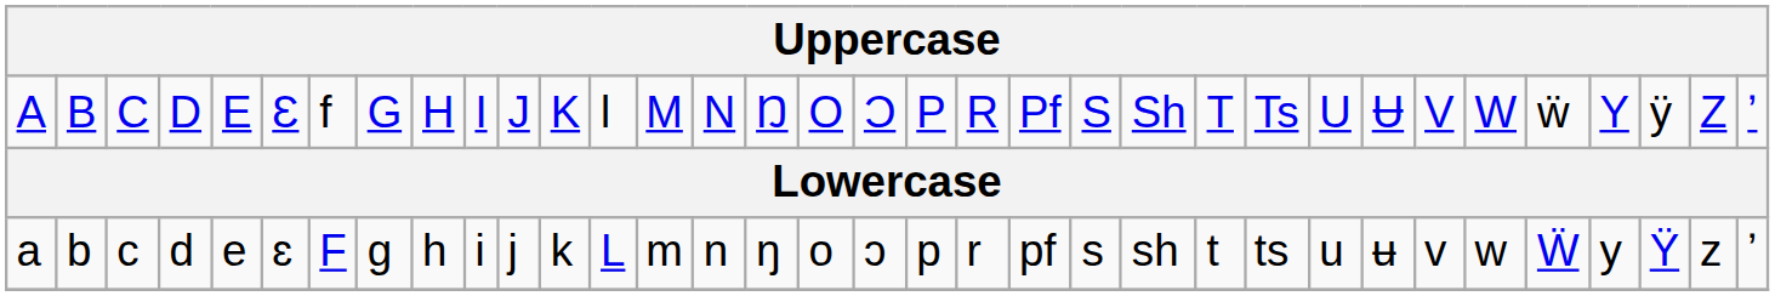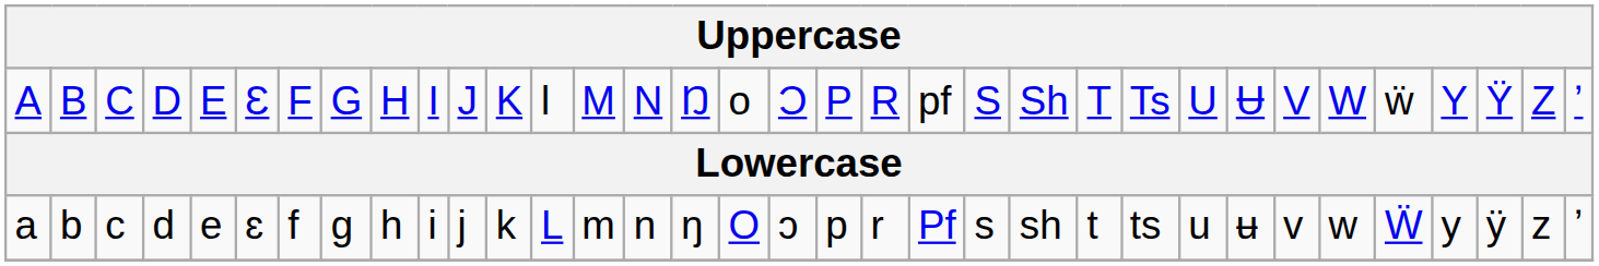 <table class="wikitable">
 <tr>
 <th colspan="44">Uppercase</th>
 </tr>
 <tr ->
 <td><a href='#'>A</a></td>
 <td><a href='#'>B</a></td>
 <td><a href='#'>C</a></td>
 <td><a href='#'>D</a></td>
 <td><a href='#'>E</a></td>
 <td><a href='#'>Ɛ</a></td>
-<td>f</td>
+<td><a href='#'>F</a></td>
 <td><a href='#'>G</a></td>
 <td><a href='#'>H</a></td>
 <td><a href='#'>I</a></td>
 <td><a href='#'>J</a></td>
 <td><a href='#'>K</a></td>
 <td>l</td>
 <td><a href='#'>M</a></td>
 <td><a href='#'>N</a></td>
 <td><a href='#'>Ŋ</a></td>
-<td><a href='#'>O</a></td>
+<td>o</td>
 <td><a href='#'>Ɔ</a></td>
 <td><a href='#'>P</a></td>
 <td><a href='#'>R</a></td>
-<td><a href='#'>Pf</a></td>
+<td>pf</td>
 <td><a href='#'>S</a></td>
 <td><a href='#'>Sh</a></td>
 <td><a href='#'>T</a></td>
 <td><a href='#'>Ts</a></td>
 <td><a href='#'>U</a></td>
 <td><a href='#'>Ʉ</a></td>
 <td><a href='#'>V</a></td>
 <td><a href='#'>W</a></td>
 <td>ẅ</td>
 <td><a href='#'>Y</a></td>
-<td>ÿ</td>
+<td><a href='#'>Ÿ</a></td>
 <td><a href='#'>Z</a></td>
 <td><a href='#'>ʼ</a></td>
 </tr>
 <tr>
 <th colspan="44">Lowercase</th>
 </tr>
 <tr -->
 <td>a</td>
 <td>b</td>
 <td>c</td>
 <td>d</td>
 <td>e</td>
 <td>ɛ</td>
-<td><a href='#'>F</a></td>
+<td>f</td>
 <td>g</td>
 <td>h</td>
 <td>i</td>
 <td>j</td>
 <td>k</td>
 <td><a href='#'>L</a></td>
 <td>m</td>
 <td>n</td>
 <td>ŋ</td>
-<td>o</td>
+<td><a href='#'>O</a></td>
 <td>ɔ</td>
 <td>p</td>
 <td>r</td>
-<td>pf</td>
+<td><a href='#'>Pf</a></td>
 <td>s</td>
 <td>sh</td>
 <td>t</td>
 <td>ts</td>
 <td>u</td>
 <td>ʉ</td>
 <td>v</td>
 <td>w</td>
 <td><a href='#'>Ẅ</a></td>
 <td>y</td>
-<td><a href='#'>Ÿ</a></td>
+<td>ÿ</td>
 <td>z</td>
 <td>ʼ</td>
 </tr>
 <tr>
 </tr>
 </table>
